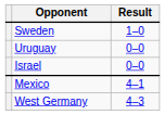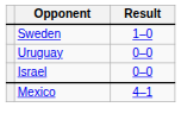 <table class="wikitable plainrowheaders" style="text-align:center;margin-left:1em;float:right;clear:right;min-width:226px">
 <tr>
 <th scope="col"></th>
 <th scope="col">Opponent</th>
 <th scope="col">Result</th>
 </tr>
 <tr style="border-top:2px solid black">
 <th scope="row" style="text-align:center"></th>
 <td align="left"><a href='#'>Sweden</a></td>
 <td><a href='#'>1–0</a></td>
 </tr>
 <tr>
 <th scope="row" style="text-align:center"></th>
 <td align="left"><a href='#'>Uruguay</a></td>
 <td><a href='#'>0–0</a></td>
 </tr>
 <tr>
 <th scope="row" style="text-align:center"></th>
 <td align="left"><a href='#'>Israel</a></td>
 <td><a href='#'>0–0</a></td>
 </tr>
 <tr style="border-top:2px solid black">
 <th scope="row" style="text-align:center"></th>
 <td align="left"><a href='#'>Mexico</a></td>
 <td><a href='#'>4–1</a></td>
 </tr>
-<tr>
-<th scope="row" style="text-align:center"></th>
-<td align="left"><a href='#'>West Germany</a></td>
-<td><a href='#'>4–3</a></td>
-</tr>
 </table>
